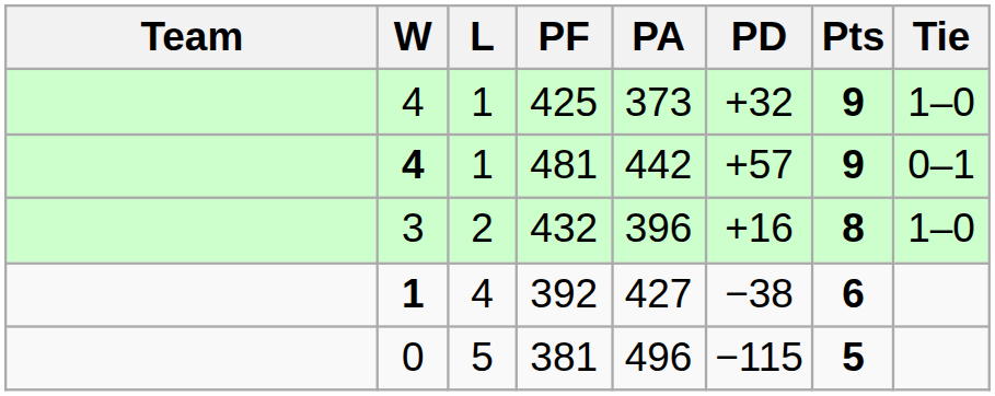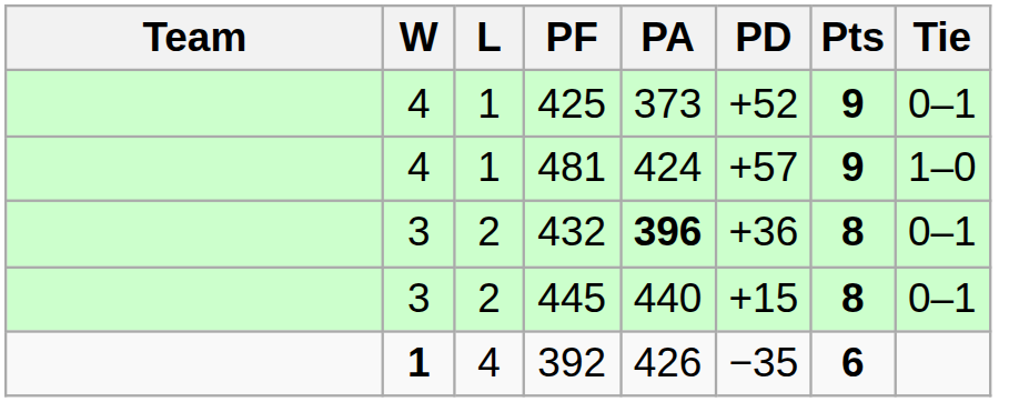 <table class="wikitable" style="text-align:center;">
 <tr>
 <th width=140>Team</th>
 <th width=20>W</th>
 <th width=20>L</th>
 <th width=30>PF</th>
 <th width=30>PA</th>
 <th width=30>PD</th>
 <th width=20>Pts</th>
 <th width=30>Tie</th>
 </tr>
 <tr bgcolor="#ccffcc">
 <td align=left></td>
 <td>4</td>
 <td>1</td>
 <td>425</td>
 <td>373</td>
-<td>+32</td>
+<td>+52</td>
+<td><strong>9</strong></td>
+<td>0–1</td>
+</tr>
+<tr bgcolor="#ccffcc">
+<td align=left></td>
+<td>4</td>
+<td>1</td>
+<td>481</td>
+<td>424</td>
+<td>+57</td>
 <td><strong>9</strong></td>
 <td>1–0</td>
 </tr>
 <tr bgcolor="#ccffcc">
 <td align=left></td>
-<td><strong>4</strong></td>
-<td>1</td>
-<td>481</td>
-<td>442</td>
-<td>+57</td>
-<td><strong>9</strong></td>
+<td>3</td>
+<td>2</td>
+<td>432</td>
+<td><strong>396</strong></td>
+<td>+36</td>
+<td><strong>8</strong></td>
 <td>0–1</td>
 </tr>
 <tr bgcolor="#ccffcc">
 <td align=left></td>
 <td>3</td>
 <td>2</td>
-<td>432</td>
-<td>396</td>
-<td>+16</td>
+<td>445</td>
+<td>440</td>
+<td>+15</td>
 <td><strong>8</strong></td>
-<td>1–0</td>
+<td>0–1</td>
 </tr>
 <tr>
 <td align=left></td>
 <td><strong>1</strong></td>
 <td>4</td>
 <td>392</td>
-<td>427</td>
-<td>−38</td>
+<td>426</td>
+<td>−35</td>
 <td><strong>6</strong></td>
 <td></td>
 </tr>
-<tr>
-<td align=left></td>
-<td>0</td>
-<td>5</td>
-<td>381</td>
-<td>496</td>
-<td>−115</td>
-<td><strong>5</strong></td>
-<td></td>
-</tr>
 </table>
